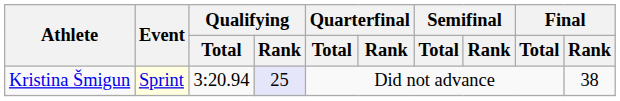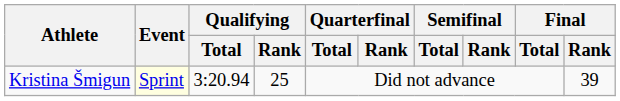 <table class="wikitable" style="font-size:90%">
 <tr>
 <th rowspan="2">Athlete</th>
 <th rowspan="2">Event</th>
 <th colspan="2">Qualifying</th>
 <th colspan="2">Quarterfinal</th>
 <th colspan="2">Semifinal</th>
 <th colspan="2">Final</th>
 </tr>
 <tr>
 <th>Total</th>
 <th>Rank</th>
 <th>Total</th>
 <th>Rank</th>
 <th>Total</th>
 <th>Rank</th>
 <th>Total</th>
 <th>Rank</th>
 </tr>
 <tr align="center">
 <td align="left"><a href='#'>Kristina Šmigun</a></td>
 <td align="left" style="background: lightyellow;"><a href='#'>Sprint</a></td>
 <td>3:20.94</td>
-<td style="background: lavender;">25</td>
+<td>25</td>
 <td colspan=5>Did not advance</td>
-<td>38</td>
+<td>39</td>
 </tr>
 </table>
